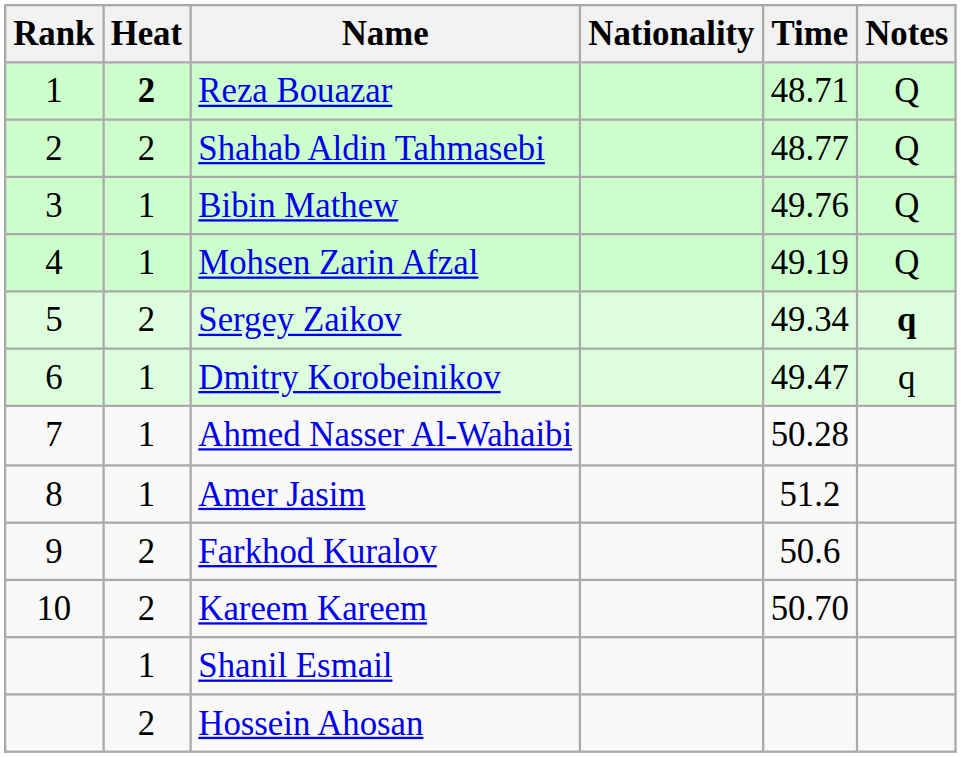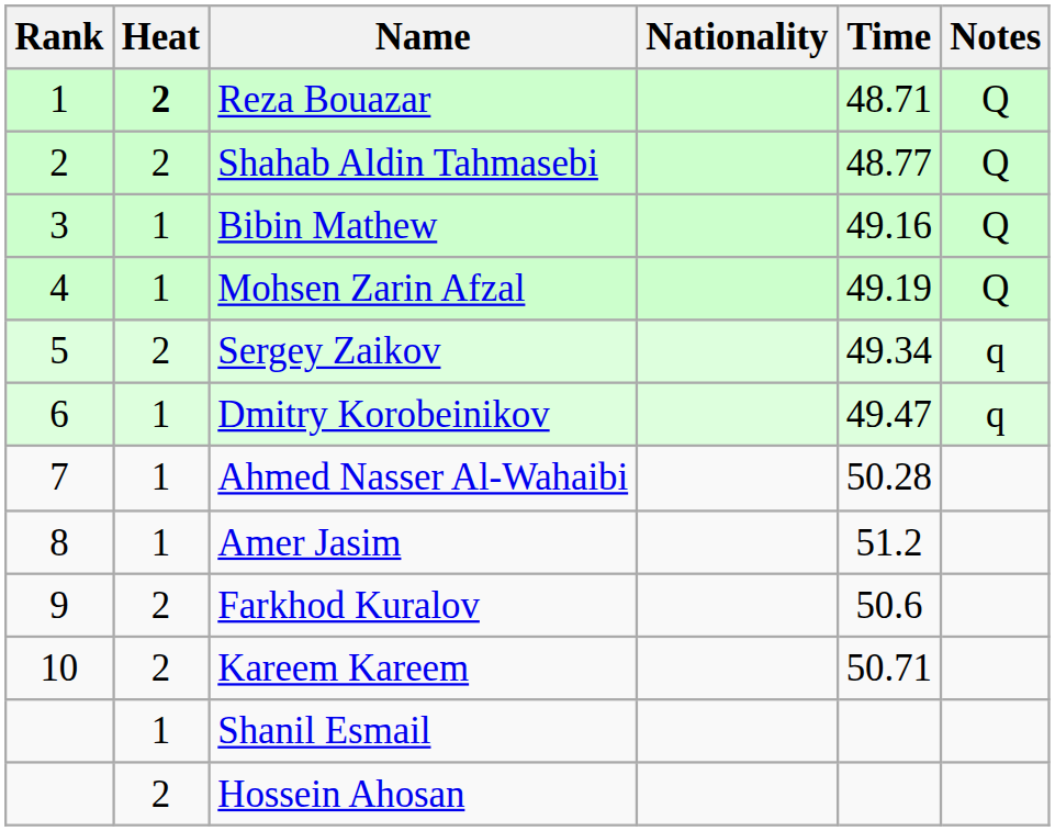 <table class="wikitable sortable" style="text-align:center;font-size:95%">
 <tr>
 <th>Rank</th>
 <th>Heat</th>
 <th>Name</th>
 <th>Nationality</th>
 <th>Time</th>
 <th>Notes</th>
 </tr>
 <tr bgcolor=ccffcc>
 <td>1</td>
 <td><strong>2</strong></td>
 <td align=left><a href='#'>Reza Bouazar</a></td>
 <td align=left></td>
 <td>48.71</td>
 <td>Q</td>
 </tr>
 <tr bgcolor=ccffcc>
 <td>2</td>
 <td>2</td>
 <td align=left><a href='#'>Shahab Aldin Tahmasebi</a></td>
 <td align=left></td>
 <td>48.77</td>
 <td>Q</td>
 </tr>
 <tr bgcolor=ccffcc>
 <td>3</td>
 <td>1</td>
 <td align=left><a href='#'>Bibin Mathew</a></td>
 <td align=left></td>
-<td>49.76</td>
+<td>49.16</td>
 <td>Q</td>
 </tr>
 <tr bgcolor=ccffcc>
 <td>4</td>
 <td>1</td>
 <td align=left><a href='#'>Mohsen Zarin Afzal</a></td>
 <td align=left></td>
 <td>49.19</td>
 <td>Q</td>
 </tr>
 <tr bgcolor=ddffdd>
 <td>5</td>
 <td>2</td>
 <td align=left><a href='#'>Sergey Zaikov</a></td>
 <td align=left></td>
 <td>49.34</td>
-<td><strong>q</strong></td>
+<td>q</td>
 </tr>
 <tr bgcolor=ddffdd>
 <td>6</td>
 <td>1</td>
 <td align=left><a href='#'>Dmitry Korobeinikov</a></td>
 <td align=left></td>
 <td>49.47</td>
 <td>q</td>
 </tr>
 <tr>
 <td>7</td>
 <td>1</td>
 <td align=left><a href='#'>Ahmed Nasser Al-Wahaibi</a></td>
 <td align=left></td>
 <td>50.28</td>
 <td></td>
 </tr>
 <tr>
 <td>8</td>
 <td>1</td>
 <td align=left><a href='#'>Amer Jasim</a></td>
 <td align=left></td>
 <td>51.2</td>
 <td></td>
 </tr>
 <tr>
 <td>9</td>
 <td>2</td>
 <td align=left><a href='#'>Farkhod Kuralov</a></td>
 <td align=left></td>
 <td>50.6</td>
 <td></td>
 </tr>
 <tr>
 <td>10</td>
 <td>2</td>
 <td align=left><a href='#'>Kareem Kareem</a></td>
 <td align=left></td>
-<td>50.70</td>
+<td>50.71</td>
 <td></td>
 </tr>
 <tr>
 <td></td>
 <td>1</td>
 <td align=left><a href='#'>Shanil Esmail</a></td>
 <td align=left></td>
 <td></td>
 <td></td>
 </tr>
 <tr>
 <td></td>
 <td>2</td>
 <td align=left><a href='#'>Hossein Ahosan</a></td>
 <td align=left></td>
 <td></td>
 <td></td>
 </tr>
 </table>
